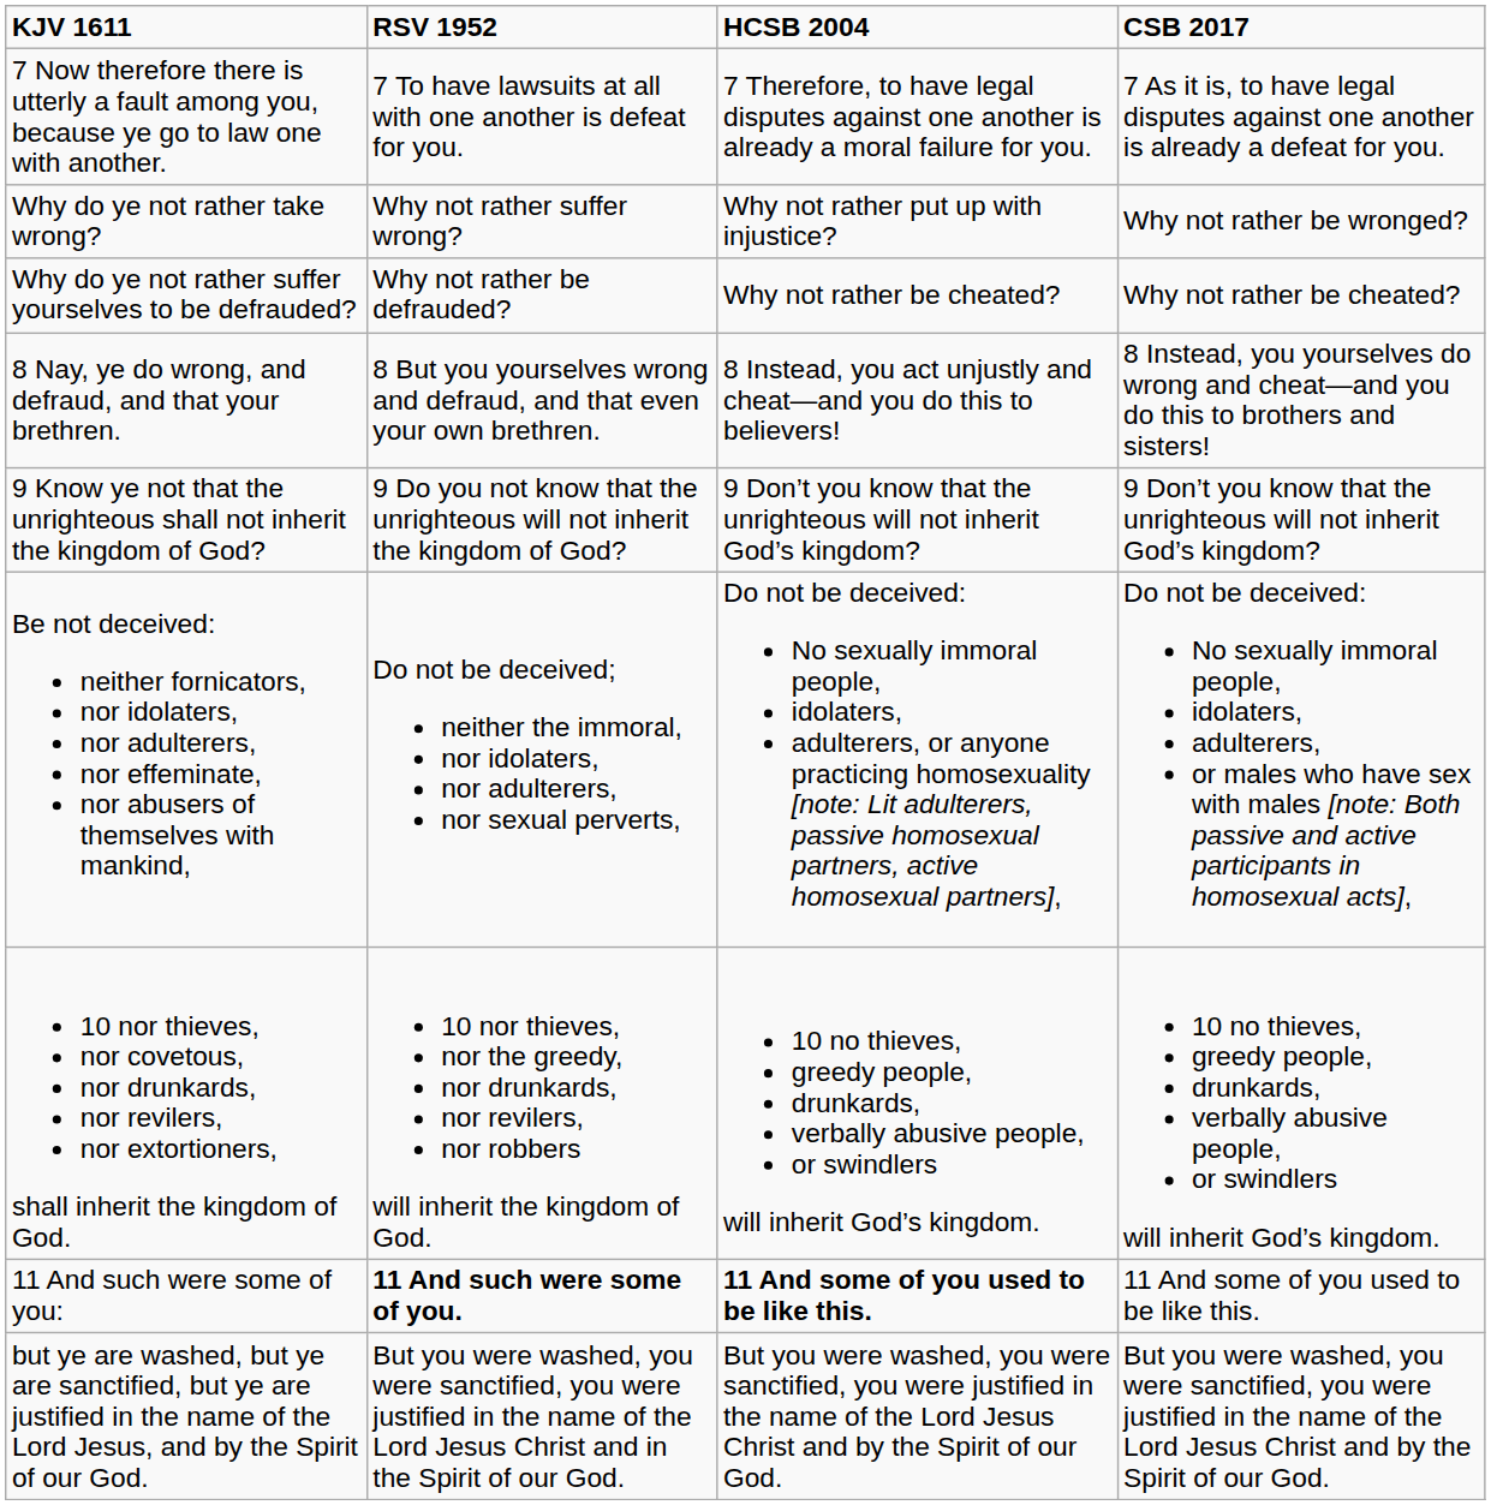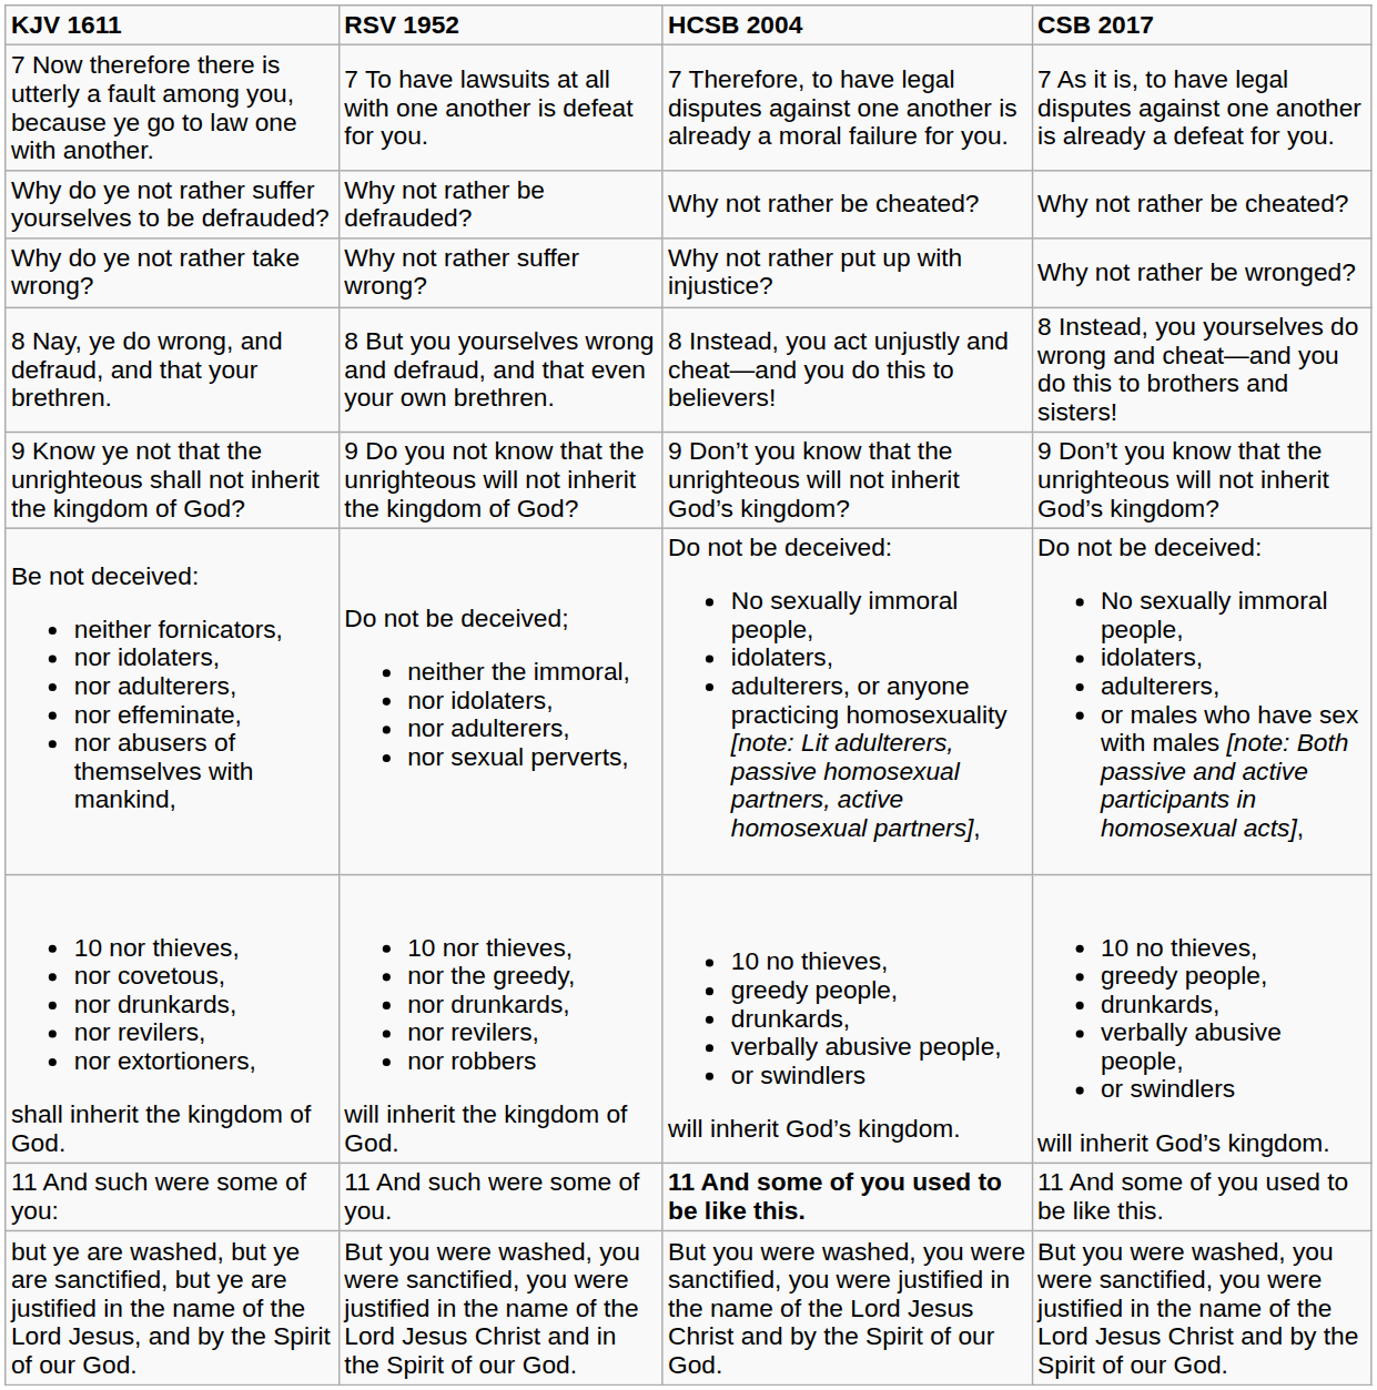 <table class="wikitable">
 <tr>
 <td><strong>KJV 1611</strong></td>
 <td><strong>RSV 1952</strong></td>
 <td><strong>HCSB 2004</strong></td>
 <td><strong>CSB 2017</strong></td>
 </tr>
 <tr>
 <td>7 Now therefore there is utterly a fault among you, because ye go to law one with another.</td>
 <td>7 To have lawsuits at all with one another is defeat for you.</td>
 <td>7 Therefore, to have legal disputes against one another is already a moral failure for you.</td>
 <td>7 As it is, to have legal disputes against one another is already a defeat for you.</td>
 </tr>
 <tr>
+<td>Why do ye not rather suffer yourselves to be defrauded?</td>
+<td>Why not rather be defrauded?</td>
+<td>Why not rather be cheated?</td>
+<td>Why not rather be cheated?</td>
+</tr>
+<tr>
 <td>Why do ye not rather take wrong?</td>
 <td>Why not rather suffer wrong?</td>
 <td>Why not rather put up with injustice?</td>
 <td>Why not rather be wronged?</td>
-</tr>
-<tr>
-<td>Why do ye not rather suffer yourselves to be defrauded?</td>
-<td>Why not rather be defrauded?</td>
-<td>Why not rather be cheated?</td>
-<td>Why not rather be cheated?</td>
 </tr>
 <tr>
 <td>8 Nay, ye do wrong, and defraud, and that your brethren.</td>
 <td>8 But you yourselves wrong and defraud, and that even your own brethren.</td>
 <td>8 Instead, you act unjustly and cheat—and you do this to believers!</td>
 <td>8 Instead, you yourselves do wrong and cheat—and you do this to brothers and sisters!</td>
 </tr>
 <tr>
 <td>9 Know ye not that the unrighteous shall not inherit the kingdom of God?</td>
 <td>9 Do you not know that the unrighteous will not inherit the kingdom of God?</td>
 <td>9 Don’t you know that the unrighteous will not inherit God’s kingdom?</td>
 <td>9 Don’t you know that the unrighteous will not inherit God’s kingdom?</td>
 </tr>
 <tr>
 <td>Be not deceived:<br><ul><li>neither fornicators,</li><li>nor idolaters,</li><li>nor adulterers,</li><li>nor effeminate,</li><li>nor abusers of themselves with mankind,</li></ul></td>
 <td>Do not be deceived;<br><ul><li>neither the immoral,</li><li>nor idolaters,</li><li>nor adulterers,</li><li>nor sexual perverts,</li></ul></td>
 <td>Do not be deceived:<br><ul><li>No sexually immoral people,</li><li>idolaters,</li><li>adulterers, or anyone practicing homosexuality <em>[note: Lit adulterers, passive homosexual partners, active homosexual partners]</em>,</li></ul></td>
 <td>Do not be deceived:<br><ul><li>No sexually immoral people,</li><li>idolaters,</li><li>adulterers,</li><li>or males who have sex with males <em>[note: Both passive and active participants in homosexual acts]</em>,</li></ul></td>
 </tr>
 <tr>
 <td><br><ul><li>10 nor thieves,</li><li>nor covetous,</li><li>nor drunkards,</li><li>nor revilers,</li><li>nor extortioners,</li></ul>shall inherit the kingdom of God.</td>
 <td><br><ul><li>10 nor thieves,</li><li>nor the greedy,</li><li>nor drunkards,</li><li>nor revilers,</li><li>nor robbers</li></ul>will inherit the kingdom of God.</td>
 <td><br><ul><li>10 no thieves,</li><li>greedy people,</li><li>drunkards,</li><li>verbally abusive people,</li><li>or swindlers</li></ul>will inherit God’s kingdom.</td>
 <td><br><ul><li>10 no thieves,</li><li>greedy people,</li><li>drunkards,</li><li>verbally abusive people,</li><li>or swindlers</li></ul>will inherit God’s kingdom.</td>
 </tr>
 <tr>
 <td>11 And such were some of you:</td>
-<td><strong>11 And such were some of you.</strong></td>
+<td>11 And such were some of you.</td>
 <td><strong>11 And some of you used to be like this.</strong></td>
 <td>11 And some of you used to be like this.</td>
 </tr>
 <tr>
 <td>but ye are washed, but ye are sanctified, but ye are justified in the name of the Lord Jesus, and by the Spirit of our God.</td>
 <td>But you were washed, you were sanctified, you were justified in the name of the Lord Jesus Christ and in the Spirit of our God.</td>
 <td>But you were washed, you were sanctified, you were justified in the name of the Lord Jesus Christ and by the Spirit of our God.</td>
 <td>But you were washed, you were sanctified, you were justified in the name of the Lord Jesus Christ and by the Spirit of our God.</td>
 </tr>
 <tr>
 </tr>
 </table>
